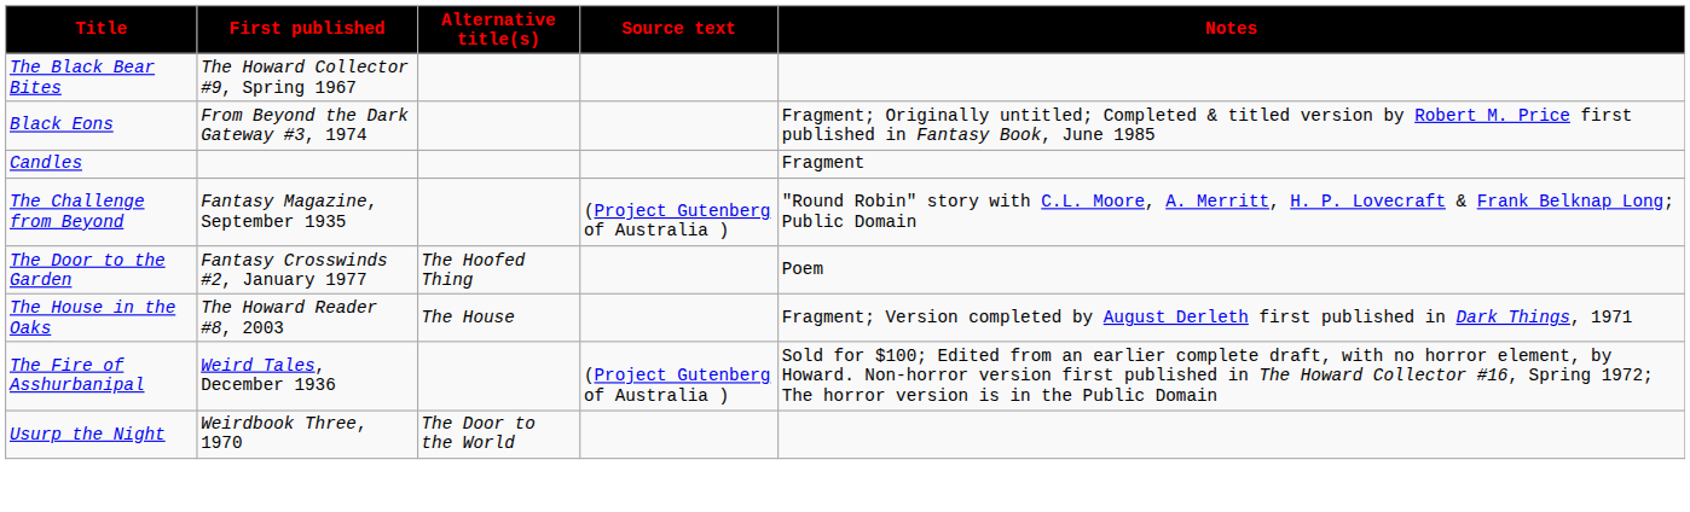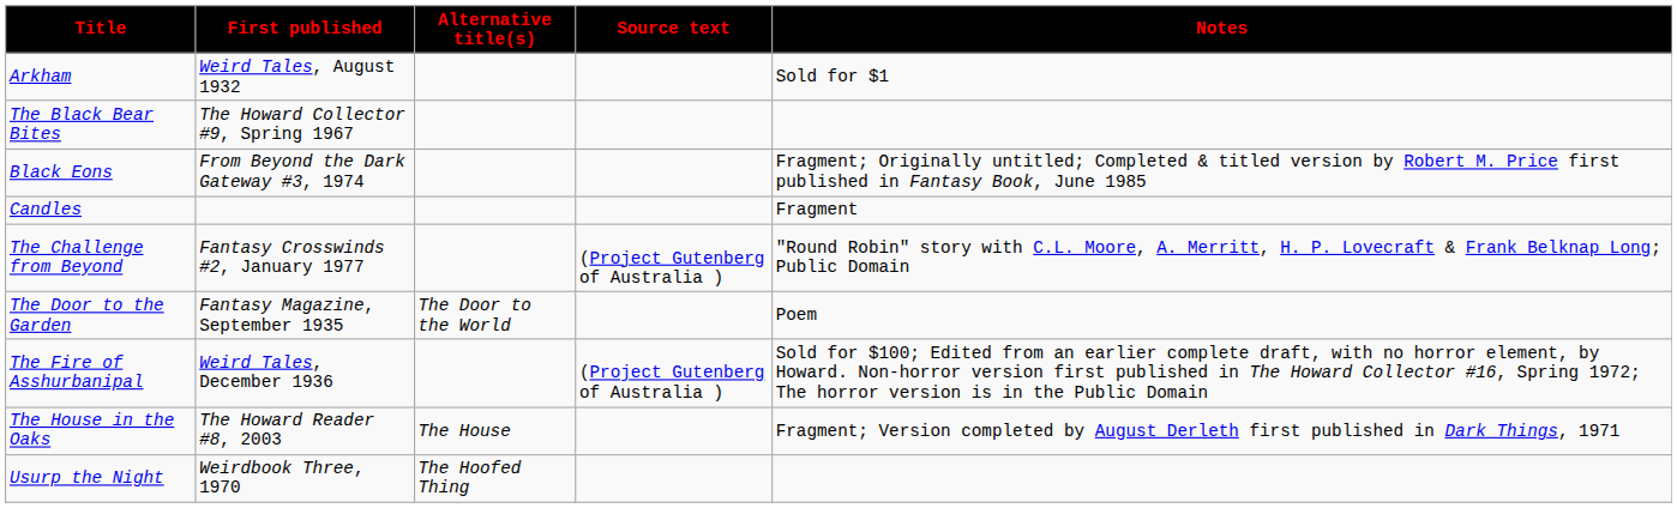 <table class="wikitable" width="100%">
 <tr>
 <th style="background:black; color:red">Title</th>
 <th style="background:black; color:red">First published</th>
 <th style="background:black; color:red">Alternative title(s)</th>
 <th style="background:black; color:red">Source text</th>
 <th style="background:black; color:red">Notes</th>
+</tr>
+<tr>
+<td><em><a href='#'>Arkham</a></em></td>
+<td><em><a href='#'>Weird Tales</a></em>, August 1932</td>
+<td></td>
+<td></td>
+<td>Sold for $1</td>
 </tr>
 <tr>
 <td><em><a href='#'>The Black Bear Bites</a></em></td>
 <td><em>The Howard Collector #9</em>, Spring 1967</td>
 <td></td>
 <td></td>
 <td></td>
 </tr>
 <tr>
 <td><em><a href='#'>Black Eons</a></em></td>
 <td><em>From Beyond the Dark Gateway #3</em>, 1974</td>
 <td></td>
 <td></td>
 <td>Fragment; Originally untitled; Completed & titled version by <a href='#'>Robert M. Price</a> first published in <em>Fantasy Book</em>, June 1985</td>
 </tr>
 <tr>
 <td><em><a href='#'>Candles</a></em></td>
 <td></td>
 <td></td>
 <td></td>
 <td>Fragment</td>
 </tr>
 <tr>
 <td><em><a href='#'>The Challenge from Beyond</a></em></td>
-<td><em>Fantasy Magazine</em>, September 1935</td>
+<td><em>Fantasy Crosswinds #2</em>, January 1977</td>
 <td></td>
 <td><em></em><br>(<a href='#'>Project Gutenberg</a> of Australia )</td>
 <td>"Round Robin" story with <a href='#'>C.L. Moore</a>, <a href='#'>A. Merritt</a>, <a href='#'>H. P. Lovecraft</a> & <a href='#'>Frank Belknap Long</a>; Public Domain</td>
 </tr>
 <tr>
 <td><em><a href='#'>The Door to the Garden</a></em></td>
-<td><em>Fantasy Crosswinds #2</em>, January 1977</td>
-<td><em>The Hoofed Thing</em></td>
+<td><em>Fantasy Magazine</em>, September 1935</td>
+<td><em>The Door to the World</em></td>
 <td></td>
 <td>Poem</td>
+</tr>
+<tr>
+<td><em><a href='#'>The Fire of Asshurbanipal</a></em></td>
+<td><em><a href='#'>Weird Tales</a></em>, December 1936</td>
+<td></td>
+<td><em></em><br>(<a href='#'>Project Gutenberg</a> of Australia )</td>
+<td>Sold for $100; Edited from an earlier complete draft, with no horror element, by Howard. Non-horror version first published in <em>The Howard Collector #16</em>, Spring 1972; The horror version is in the Public Domain</td>
 </tr>
 <tr>
 <td><em><a href='#'>The House in the Oaks</a></em></td>
 <td><em>The Howard Reader #8</em>, 2003</td>
 <td><em>The House</em></td>
 <td></td>
 <td>Fragment; Version completed by <a href='#'>August Derleth</a> first published in <em><a href='#'>Dark Things</a></em>, 1971</td>
 </tr>
 <tr>
-<td><em><a href='#'>The Fire of Asshurbanipal</a></em></td>
-<td><em><a href='#'>Weird Tales</a></em>, December 1936</td>
-<td></td>
-<td><em></em><br>(<a href='#'>Project Gutenberg</a> of Australia )</td>
-<td>Sold for $100; Edited from an earlier complete draft, with no horror element, by Howard. Non-horror version first published in <em>The Howard Collector #16</em>, Spring 1972; The horror version is in the Public Domain</td>
-</tr>
-<tr>
 <td><em><a href='#'>Usurp the Night</a></em></td>
 <td><em>Weirdbook Three</em>, 1970</td>
-<td><em>The Door to the World</em></td>
+<td><em>The Hoofed Thing</em></td>
 <td></td>
 <td></td>
 </tr>
 </table>
